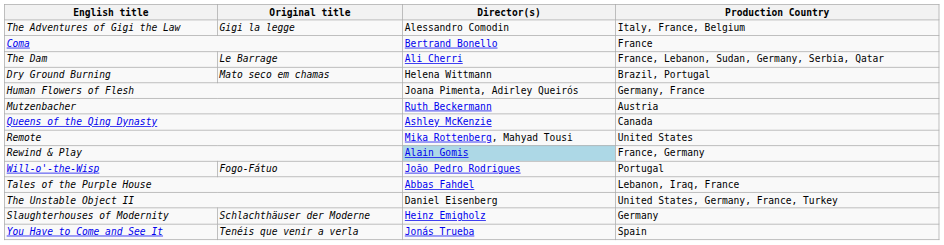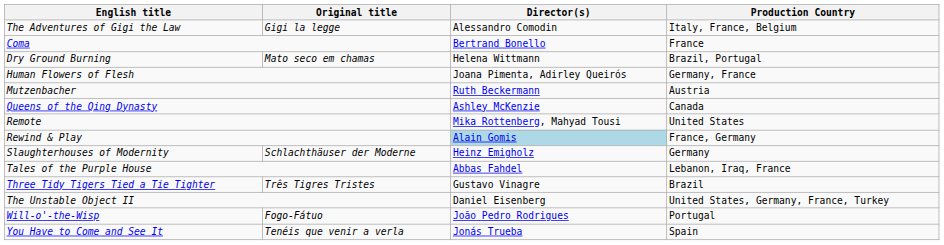 <table class="wikitable" width="100%">
 <tr>
 <th>English title</th>
 <th>Original title</th>
 <th>Director(s)</th>
 <th>Production Country</th>
 </tr>
 <tr>
 <td><em>The Adventures of Gigi the Law</em></td>
 <td><em>Gigi la legge</em></td>
 <td>Alessandro Comodin</td>
 <td>Italy, France, Belgium</td>
 </tr>
 <tr>
 <td colspan="2"><em><a href='#'>Coma</a></em></td>
 <td><a href='#'>Bertrand Bonello</a></td>
 <td>France</td>
-</tr>
-<tr>
-<td><em>The Dam</em></td>
-<td><em>Le Barrage</em></td>
-<td><a href='#'>Ali Cherri</a></td>
-<td>France, Lebanon, Sudan, Germany, Serbia, Qatar</td>
 </tr>
 <tr>
 <td><em>Dry Ground Burning</em></td>
 <td><em>Mato seco em chamas</em></td>
 <td>Helena Wittmann</td>
 <td>Brazil, Portugal</td>
 </tr>
 <tr>
 <td colspan="2"><em>Human Flowers of Flesh</em></td>
 <td>Joana Pimenta, Adirley Queirós</td>
 <td>Germany, France</td>
 </tr>
 <tr>
 <td colspan="2"><em>Mutzenbacher</em></td>
 <td><a href='#'>Ruth Beckermann</a></td>
 <td>Austria</td>
 </tr>
 <tr>
 <td colspan="2"><em><a href='#'>Queens of the Qing Dynasty</a></em></td>
 <td><a href='#'>Ashley McKenzie</a></td>
 <td>Canada</td>
 </tr>
 <tr>
 <td colspan="2"><em>Remote</em></td>
 <td><a href='#'>Mika Rottenberg</a>, Mahyad Tousi</td>
 <td>United States</td>
 </tr>
 <tr>
 <td colspan="2"><em>Rewind & Play</em></td>
 <td style="background: lightblue;"><a href='#'>Alain Gomis</a></td>
 <td>France, Germany</td>
 </tr>
 <tr>
-<td><em><a href='#'>Will-o'-the-Wisp</a></em></td>
-<td><em>Fogo-Fátuo</em></td>
-<td><a href='#'>João Pedro Rodrigues</a></td>
-<td>Portugal</td>
+<td><em>Slaughterhouses of Modernity</em></td>
+<td><em>Schlachthäuser der Moderne</em></td>
+<td><a href='#'>Heinz Emigholz</a></td>
+<td>Germany</td>
 </tr>
 <tr>
 <td colspan="2"><em>Tales of the Purple House</em></td>
 <td><a href='#'>Abbas Fahdel</a></td>
 <td>Lebanon, Iraq, France</td>
 </tr>
 <tr>
+<td><em><a href='#'>Three Tidy Tigers Tied a Tie Tighter</a></em></td>
+<td><em>Três Tigres Tristes</em></td>
+<td>Gustavo Vinagre</td>
+<td>Brazil</td>
+</tr>
+<tr>
 <td colspan="2"><em>The Unstable Object II</em></td>
 <td>Daniel Eisenberg</td>
 <td>United States, Germany, France, Turkey</td>
 </tr>
 <tr>
-<td><em>Slaughterhouses of Modernity</em></td>
-<td><em>Schlachthäuser der Moderne</em></td>
-<td><a href='#'>Heinz Emigholz</a></td>
-<td>Germany</td>
+<td><em><a href='#'>Will-o'-the-Wisp</a></em></td>
+<td><em>Fogo-Fátuo</em></td>
+<td><a href='#'>João Pedro Rodrigues</a></td>
+<td>Portugal</td>
 </tr>
 <tr>
 <td><em><a href='#'>You Have to Come and See It</a></em></td>
 <td><em>Tenéis que venir a verla</em></td>
 <td><a href='#'>Jonás Trueba</a></td>
 <td>Spain</td>
 </tr>
 </table>
